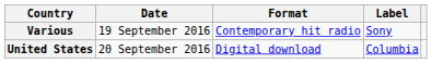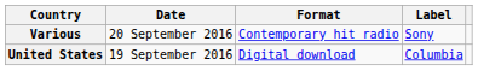 <table class="wikitable sortable plainrowheaders">
 <tr>
 <th scope="col">Country</th>
 <th scope="col">Date</th>
 <th scope="col">Format</th>
 <th scope="col">Label</th>
 <th scope="col" class="unsortable"></th>
 </tr>
 <tr>
 <th scope="row">Various</th>
-<td>19 September 2016</td>
+<td>20 September 2016</td>
 <td><a href='#'>Contemporary hit radio</a></td>
 <td><a href='#'>Sony</a></td>
 <td></td>
 </tr>
 <tr>
 <th scope="row">United States</th>
-<td>20 September 2016</td>
+<td>19 September 2016</td>
 <td><a href='#'>Digital download</a></td>
 <td><a href='#'>Columbia</a></td>
 <td></td>
 </tr>
 </table>
